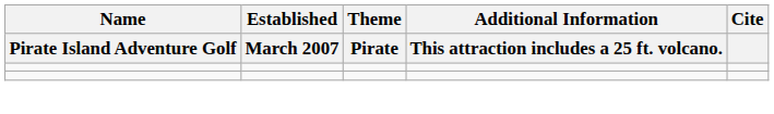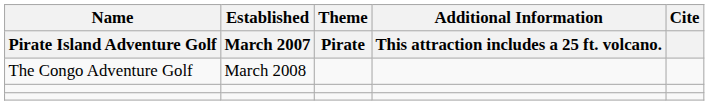 <table class="wikitable">
 <tr>
 <th>Name</th>
 <th>Established</th>
 <th>Theme</th>
 <th>Additional Information</th>
 <th>Cite</th>
 </tr>
 <tr>
 <th>Pirate Island Adventure Golf</th>
 <th>March 2007</th>
 <th>Pirate</th>
 <th>This attraction includes a 25 ft. volcano.</th>
 <th></th>
 </tr>
 <tr>
+<td>The Congo Adventure Golf</td>
+<td>March 2008</td>
+<td></td>
+<td></td>
+<td></td>
+</tr>
+<tr>
 <td></td>
 <td></td>
 <td></td>
 <td></td>
 <td></td>
 </tr>
 <tr>
 <td></td>
 <td></td>
 <td></td>
 <td></td>
 <td></td>
 </tr>
 </table>
